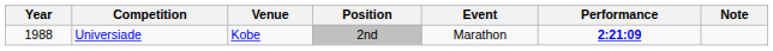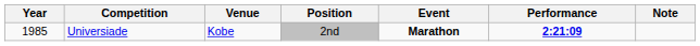 <table class="wikitable" width=55% style="font-size:90%; text-align:center;">
 <tr>
 <th>Year</th>
 <th>Competition</th>
 <th>Venue</th>
 <th>Position</th>
 <th>Event</th>
 <th>Performance</th>
 <th>Note</th>
 </tr>
 <tr>
-<td rowspan=1>1988</td>
+<td rowspan=1>1985</td>
 <td rowspan=1 align=left><a href='#'>Universiade</a></td>
 <td rowspan=1 align=left> <a href='#'>Kobe</a></td>
 <td bgcolor=silver>2nd</td>
-<td>Marathon</td>
+<td><strong>Marathon</strong></td>
 <td><strong><a href='#'>2:21:09</a></strong></td>
 <td></td>
 </tr>
 </table>
